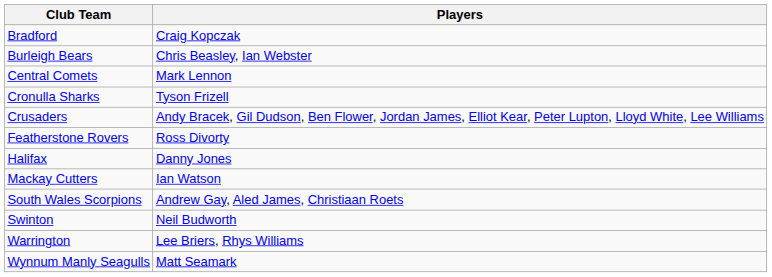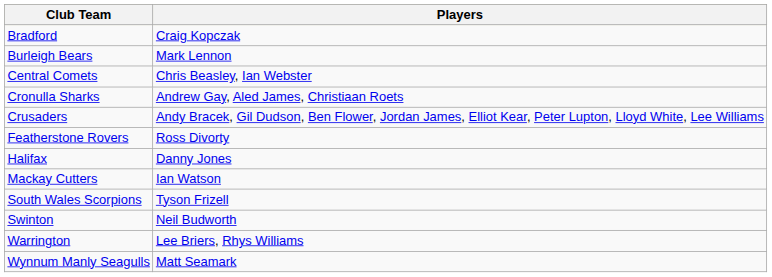 <table class="wikitable">
 <tr style="background:#bdb76b;">
 <th>Club Team</th>
 <th>Players</th>
 </tr>
 <tr>
 <td> <a href='#'>Bradford</a></td>
 <td><a href='#'>Craig Kopczak</a></td>
 </tr>
 <tr>
 <td> <a href='#'>Burleigh Bears</a></td>
+<td><a href='#'>Mark Lennon</a></td>
+</tr>
+<tr>
+<td> <a href='#'>Central Comets</a></td>
 <td><a href='#'>Chris Beasley</a>, <a href='#'>Ian Webster</a></td>
 </tr>
 <tr>
-<td> <a href='#'>Central Comets</a></td>
-<td><a href='#'>Mark Lennon</a></td>
-</tr>
-<tr>
 <td> <a href='#'>Cronulla Sharks</a></td>
-<td><a href='#'>Tyson Frizell</a></td>
+<td><a href='#'>Andrew Gay</a>, <a href='#'>Aled James</a>, <a href='#'>Christiaan Roets</a></td>
 </tr>
 <tr>
 <td> <a href='#'>Crusaders</a></td>
 <td><a href='#'>Andy Bracek</a>, <a href='#'>Gil Dudson</a>, <a href='#'>Ben Flower</a>, <a href='#'>Jordan James</a>, <a href='#'>Elliot Kear</a>, <a href='#'>Peter Lupton</a>, <a href='#'>Lloyd White</a>, <a href='#'>Lee Williams</a></td>
 </tr>
 <tr>
 <td> <a href='#'>Featherstone Rovers</a></td>
 <td><a href='#'>Ross Divorty</a></td>
 </tr>
 <tr>
 <td> <a href='#'>Halifax</a></td>
 <td><a href='#'>Danny Jones</a></td>
 </tr>
 <tr>
 <td> <a href='#'>Mackay Cutters</a></td>
 <td><a href='#'>Ian Watson</a></td>
 </tr>
 <tr>
 <td> <a href='#'>South Wales Scorpions</a></td>
-<td><a href='#'>Andrew Gay</a>, <a href='#'>Aled James</a>, <a href='#'>Christiaan Roets</a></td>
+<td><a href='#'>Tyson Frizell</a></td>
 </tr>
 <tr>
 <td> <a href='#'>Swinton</a></td>
 <td><a href='#'>Neil Budworth</a></td>
 </tr>
 <tr>
 <td> <a href='#'>Warrington</a></td>
 <td><a href='#'>Lee Briers</a>, <a href='#'>Rhys Williams</a></td>
 </tr>
 <tr>
 <td> <a href='#'>Wynnum Manly Seagulls</a></td>
 <td><a href='#'>Matt Seamark</a></td>
 </tr>
 </table>
